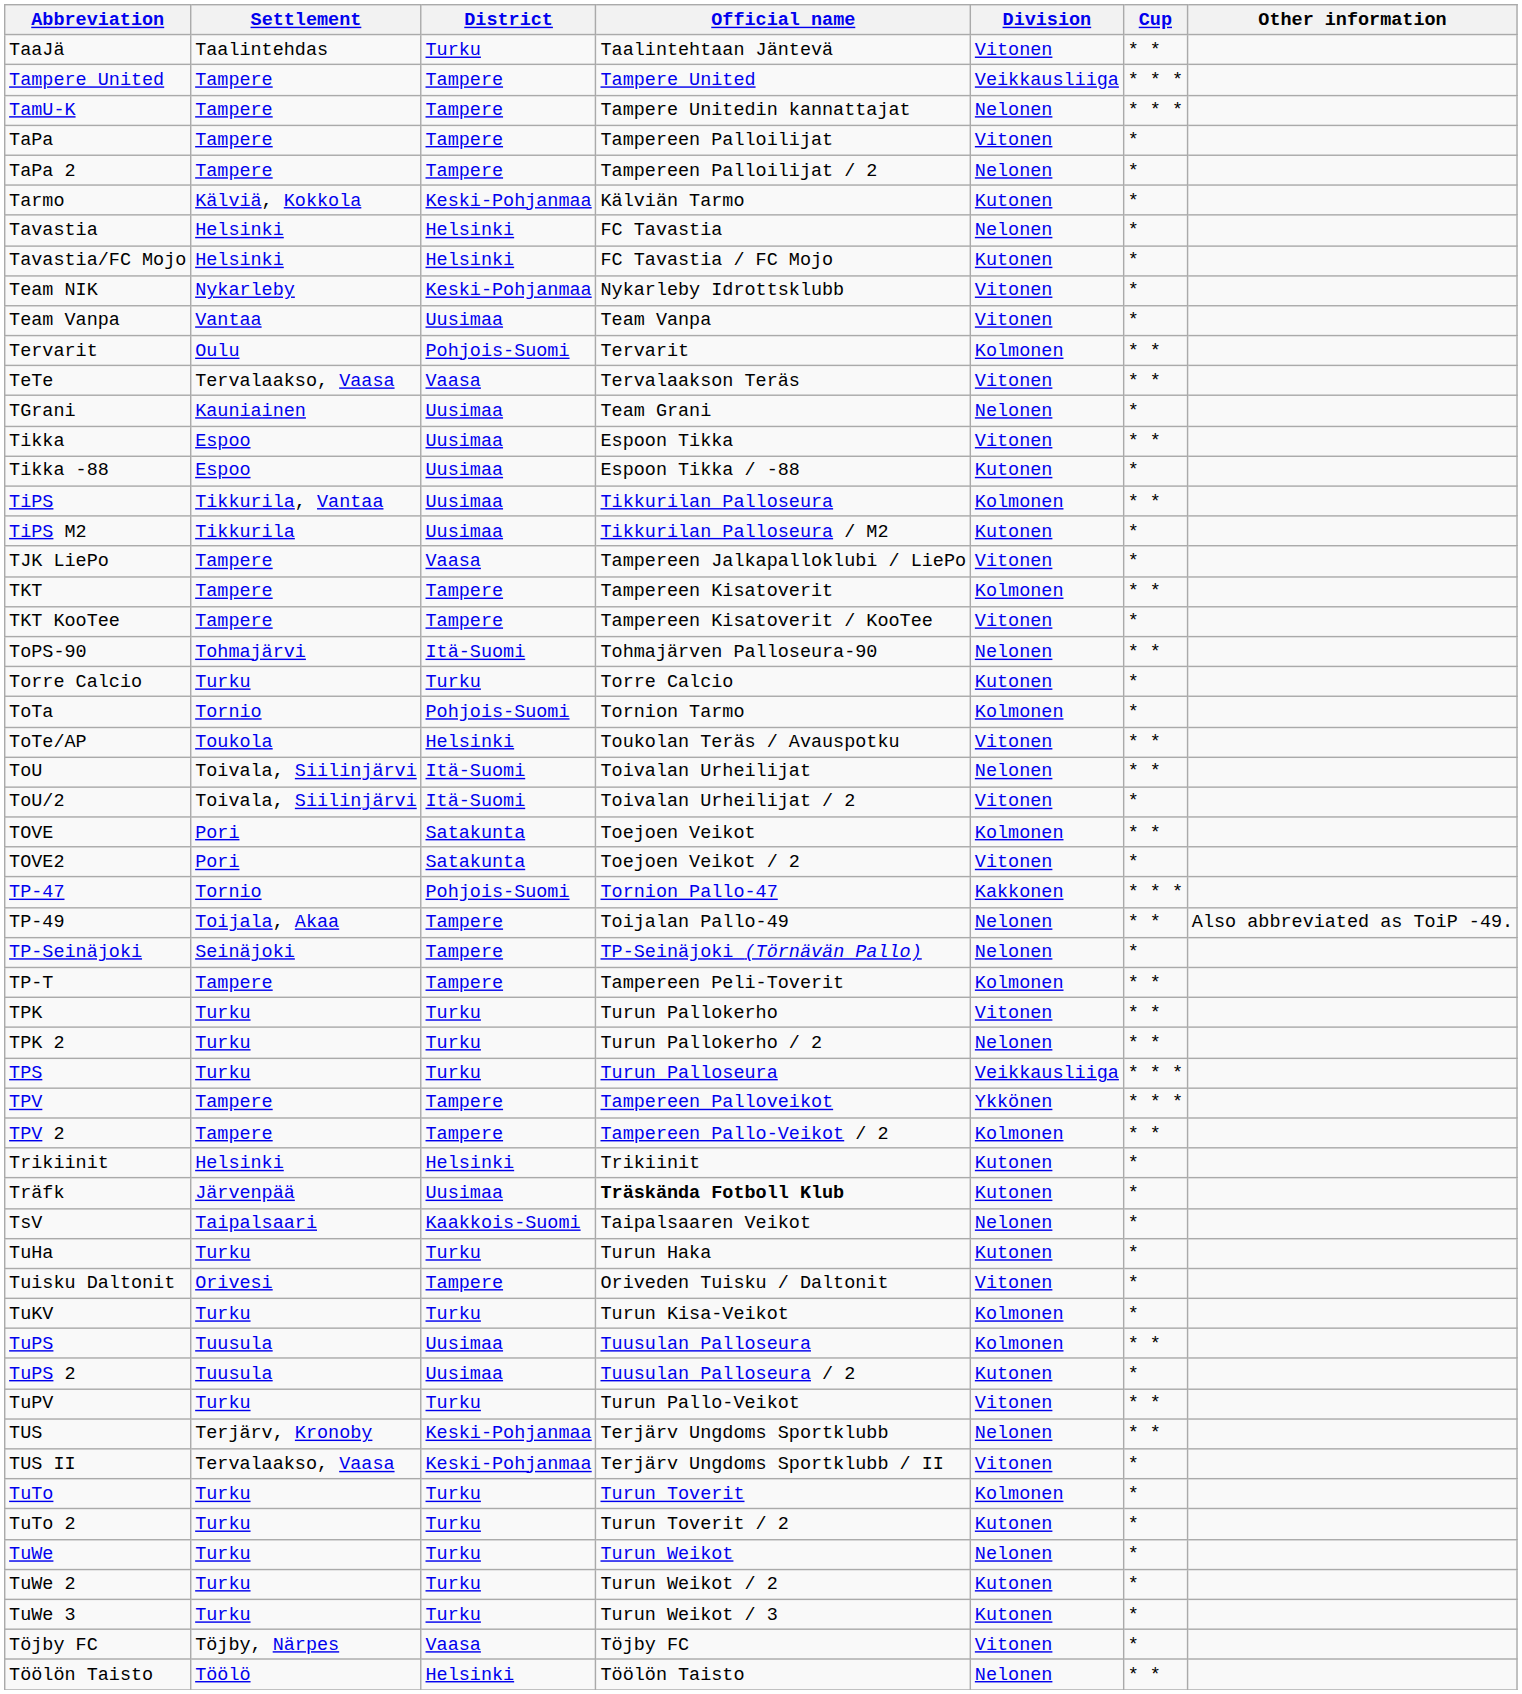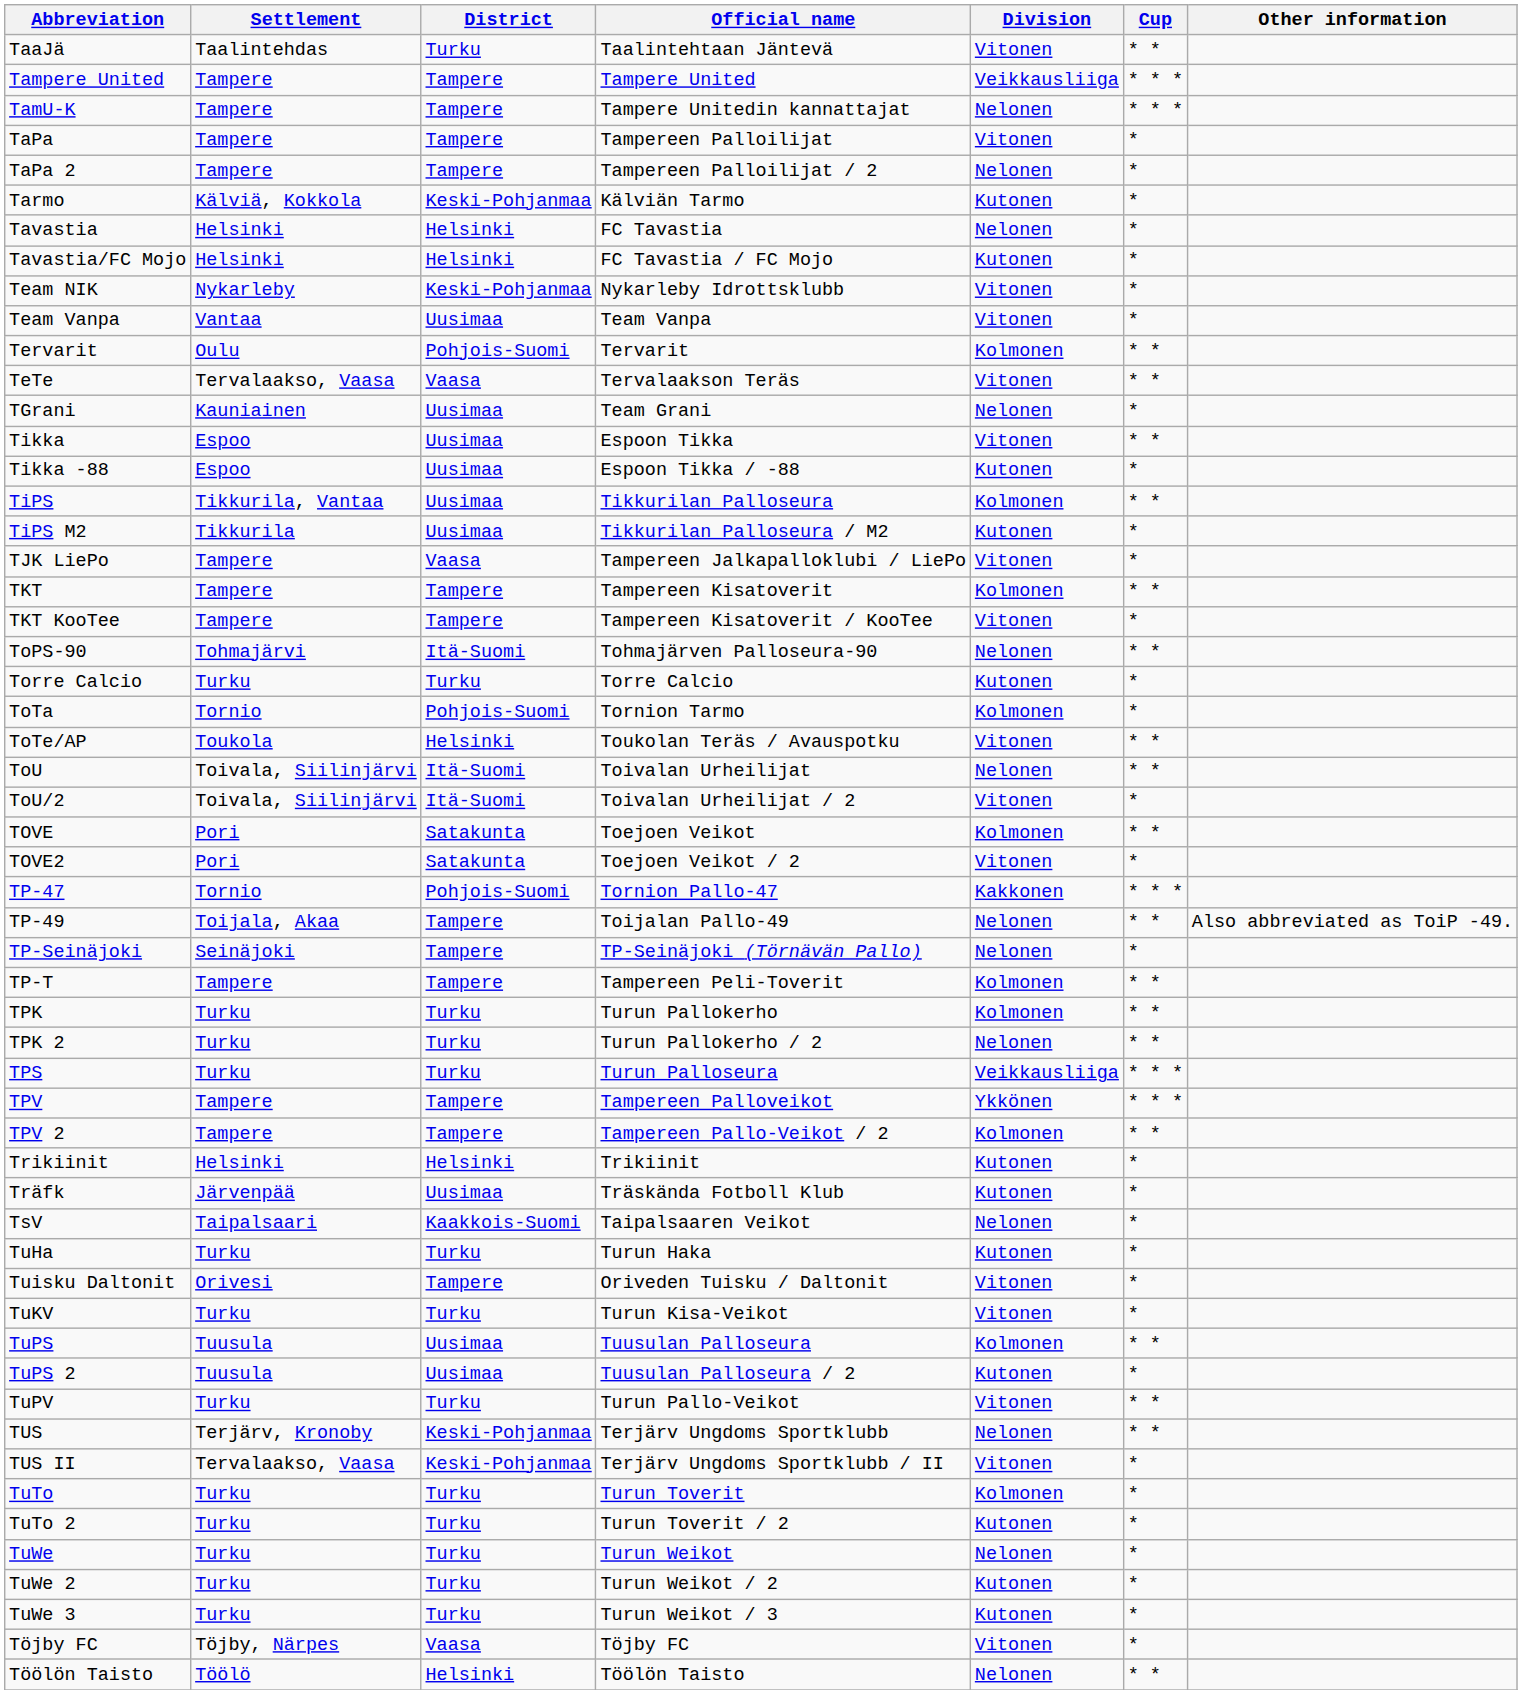 <table class="wikitable" style="text-align:left">
 <tr>
 <th style= width="120px"><a href='#'>Abbreviation</a></th>
 <th style= width="110px"><a href='#'>Settlement</a></th>
 <th style= width="80px"><a href='#'>District</a></th>
 <th style= width="200px"><a href='#'>Official name</a></th>
 <th style= width="80px"><a href='#'>Division</a></th>
 <th style= width="40px"><a href='#'>Cup</a></th>
 <th style= width="220px">Other information</th>
 </tr>
 <tr>
 <td>TaaJä</td>
 <td>Taalintehdas</td>
 <td><a href='#'>Turku</a></td>
 <td>Taalintehtaan Jäntevä</td>
 <td><a href='#'>Vitonen</a></td>
 <td>* *</td>
 <td></td>
 </tr>
 <tr>
 <td><a href='#'>Tampere United</a></td>
 <td><a href='#'>Tampere</a></td>
 <td><a href='#'>Tampere</a></td>
 <td><a href='#'>Tampere United</a></td>
 <td><a href='#'>Veikkausliiga</a></td>
 <td>* * *</td>
 <td></td>
 </tr>
 <tr>
 <td><a href='#'>TamU-K</a></td>
 <td><a href='#'>Tampere</a></td>
 <td><a href='#'>Tampere</a></td>
 <td>Tampere Unitedin kannattajat</td>
 <td><a href='#'>Nelonen</a></td>
 <td>* * *</td>
 <td></td>
 </tr>
 <tr>
 <td>TaPa</td>
 <td><a href='#'>Tampere</a></td>
 <td><a href='#'>Tampere</a></td>
 <td>Tampereen Palloilijat</td>
 <td><a href='#'>Vitonen</a></td>
 <td>*</td>
 <td></td>
 </tr>
 <tr>
 <td>TaPa 2</td>
 <td><a href='#'>Tampere</a></td>
 <td><a href='#'>Tampere</a></td>
 <td>Tampereen Palloilijat / 2</td>
 <td><a href='#'>Nelonen</a></td>
 <td>*</td>
 <td></td>
 </tr>
 <tr>
 <td>Tarmo</td>
 <td><a href='#'>Kälviä</a>, <a href='#'>Kokkola</a></td>
 <td><a href='#'>Keski-Pohjanmaa</a></td>
 <td>Kälviän Tarmo</td>
 <td><a href='#'>Kutonen</a></td>
 <td>*</td>
 <td></td>
 </tr>
 <tr>
 <td>Tavastia</td>
 <td><a href='#'>Helsinki</a></td>
 <td><a href='#'>Helsinki</a></td>
 <td>FC Tavastia</td>
 <td><a href='#'>Nelonen</a></td>
 <td>*</td>
 <td></td>
 </tr>
 <tr>
 <td>Tavastia/FC Mojo</td>
 <td><a href='#'>Helsinki</a></td>
 <td><a href='#'>Helsinki</a></td>
 <td>FC Tavastia / FC Mojo</td>
 <td><a href='#'>Kutonen</a></td>
 <td>*</td>
 <td></td>
 </tr>
 <tr>
 <td>Team NIK</td>
 <td><a href='#'>Nykarleby</a></td>
 <td><a href='#'>Keski-Pohjanmaa</a></td>
 <td>Nykarleby Idrottsklubb</td>
 <td><a href='#'>Vitonen</a></td>
 <td>*</td>
 <td></td>
 </tr>
 <tr>
 <td>Team Vanpa</td>
 <td><a href='#'>Vantaa</a></td>
 <td><a href='#'>Uusimaa</a></td>
 <td>Team Vanpa</td>
 <td><a href='#'>Vitonen</a></td>
 <td>*</td>
 <td></td>
 </tr>
 <tr>
 <td>Tervarit</td>
 <td><a href='#'>Oulu</a></td>
 <td><a href='#'>Pohjois-Suomi</a></td>
 <td>Tervarit</td>
 <td><a href='#'>Kolmonen</a></td>
 <td>* *</td>
 <td></td>
 </tr>
 <tr>
 <td>TeTe</td>
 <td>Tervalaakso, <a href='#'>Vaasa</a></td>
 <td><a href='#'>Vaasa</a></td>
 <td>Tervalaakson Teräs</td>
 <td><a href='#'>Vitonen</a></td>
 <td>* *</td>
 <td></td>
 </tr>
 <tr>
 <td>TGrani</td>
 <td><a href='#'>Kauniainen</a></td>
 <td><a href='#'>Uusimaa</a></td>
 <td>Team Grani</td>
 <td><a href='#'>Nelonen</a></td>
 <td>*</td>
 <td></td>
 </tr>
 <tr>
 <td>Tikka</td>
 <td><a href='#'>Espoo</a></td>
 <td><a href='#'>Uusimaa</a></td>
 <td>Espoon Tikka</td>
 <td><a href='#'>Vitonen</a></td>
 <td>* *</td>
 <td></td>
 </tr>
 <tr>
 <td>Tikka -88</td>
 <td><a href='#'>Espoo</a></td>
 <td><a href='#'>Uusimaa</a></td>
 <td>Espoon Tikka / -88</td>
 <td><a href='#'>Kutonen</a></td>
 <td>*</td>
 <td></td>
 </tr>
 <tr>
 <td><a href='#'>TiPS</a></td>
 <td><a href='#'>Tikkurila</a>, <a href='#'>Vantaa</a></td>
 <td><a href='#'>Uusimaa</a></td>
 <td><a href='#'>Tikkurilan Palloseura</a></td>
 <td><a href='#'>Kolmonen</a></td>
 <td>* *</td>
 <td></td>
 </tr>
 <tr>
 <td><a href='#'>TiPS</a> M2</td>
 <td><a href='#'>Tikkurila</a></td>
 <td><a href='#'>Uusimaa</a></td>
 <td><a href='#'>Tikkurilan Palloseura</a> / M2</td>
 <td><a href='#'>Kutonen</a></td>
 <td>*</td>
 <td></td>
 </tr>
 <tr>
 <td>TJK LiePo</td>
 <td><a href='#'>Tampere</a></td>
 <td><a href='#'>Vaasa</a></td>
 <td>Tampereen Jalkapalloklubi / LiePo</td>
 <td><a href='#'>Vitonen</a></td>
 <td>*</td>
 <td></td>
 </tr>
 <tr>
 <td>TKT</td>
 <td><a href='#'>Tampere</a></td>
 <td><a href='#'>Tampere</a></td>
 <td>Tampereen Kisatoverit</td>
 <td><a href='#'>Kolmonen</a></td>
 <td>* *</td>
 <td></td>
 </tr>
 <tr>
 <td>TKT KooTee</td>
 <td><a href='#'>Tampere</a></td>
 <td><a href='#'>Tampere</a></td>
 <td>Tampereen Kisatoverit / KooTee</td>
 <td><a href='#'>Vitonen</a></td>
 <td>*</td>
 <td></td>
 </tr>
 <tr>
 <td>ToPS-90</td>
 <td><a href='#'>Tohmajärvi</a></td>
 <td><a href='#'>Itä-Suomi</a></td>
 <td>Tohmajärven Palloseura-90</td>
 <td><a href='#'>Nelonen</a></td>
 <td>* *</td>
 <td></td>
 </tr>
 <tr>
 <td>Torre Calcio</td>
 <td><a href='#'>Turku</a></td>
 <td><a href='#'>Turku</a></td>
 <td>Torre Calcio</td>
 <td><a href='#'>Kutonen</a></td>
 <td>*</td>
 <td></td>
 </tr>
 <tr>
 <td>ToTa</td>
 <td><a href='#'>Tornio</a></td>
 <td><a href='#'>Pohjois-Suomi</a></td>
 <td>Tornion Tarmo</td>
 <td><a href='#'>Kolmonen</a></td>
 <td>*</td>
 <td></td>
 </tr>
 <tr>
 <td>ToTe/AP</td>
 <td><a href='#'>Toukola</a></td>
 <td><a href='#'>Helsinki</a></td>
 <td>Toukolan Teräs / Avauspotku</td>
 <td><a href='#'>Vitonen</a></td>
 <td>* *</td>
 <td></td>
 </tr>
 <tr>
 <td>ToU</td>
 <td>Toivala, <a href='#'>Siilinjärvi</a></td>
 <td><a href='#'>Itä-Suomi</a></td>
 <td>Toivalan Urheilijat</td>
 <td><a href='#'>Nelonen</a></td>
 <td>* *</td>
 <td></td>
 </tr>
 <tr>
 <td>ToU/2</td>
 <td>Toivala, <a href='#'>Siilinjärvi</a></td>
 <td><a href='#'>Itä-Suomi</a></td>
 <td>Toivalan Urheilijat / 2</td>
 <td><a href='#'>Vitonen</a></td>
 <td>*</td>
 <td></td>
 </tr>
 <tr>
 <td>TOVE</td>
 <td><a href='#'>Pori</a></td>
 <td><a href='#'>Satakunta</a></td>
 <td>Toejoen Veikot</td>
 <td><a href='#'>Kolmonen</a></td>
 <td>* *</td>
 <td></td>
 </tr>
 <tr>
 <td>TOVE2</td>
 <td><a href='#'>Pori</a></td>
 <td><a href='#'>Satakunta</a></td>
 <td>Toejoen Veikot / 2</td>
 <td><a href='#'>Vitonen</a></td>
 <td>*</td>
 <td></td>
 </tr>
 <tr>
 <td><a href='#'>TP-47</a></td>
 <td><a href='#'>Tornio</a></td>
 <td><a href='#'>Pohjois-Suomi</a></td>
 <td><a href='#'>Tornion Pallo-47</a></td>
 <td><a href='#'>Kakkonen</a></td>
 <td>* * *</td>
 <td></td>
 </tr>
 <tr>
 <td>TP-49</td>
 <td><a href='#'>Toijala</a>, <a href='#'>Akaa</a></td>
 <td><a href='#'>Tampere</a></td>
 <td>Toijalan Pallo-49</td>
 <td><a href='#'>Nelonen</a></td>
 <td>* *</td>
 <td>Also abbreviated as ToiP -49.</td>
 </tr>
 <tr>
 <td><a href='#'>TP-Seinäjoki</a></td>
 <td><a href='#'>Seinäjoki</a></td>
 <td><a href='#'>Tampere</a></td>
 <td><a href='#'>TP-Seinäjoki <em>(Törnävän Pallo)</em></a></td>
 <td><a href='#'>Nelonen</a></td>
 <td>*</td>
 <td></td>
 </tr>
 <tr>
 <td>TP-T</td>
 <td><a href='#'>Tampere</a></td>
 <td><a href='#'>Tampere</a></td>
 <td>Tampereen Peli-Toverit</td>
 <td><a href='#'>Kolmonen</a></td>
 <td>* *</td>
 <td></td>
 </tr>
 <tr>
 <td>TPK</td>
 <td><a href='#'>Turku</a></td>
 <td><a href='#'>Turku</a></td>
 <td>Turun Pallokerho</td>
-<td><a href='#'>Vitonen</a></td>
+<td><a href='#'>Kolmonen</a></td>
 <td>* *</td>
 <td></td>
 </tr>
 <tr>
 <td>TPK 2</td>
 <td><a href='#'>Turku</a></td>
 <td><a href='#'>Turku</a></td>
 <td>Turun Pallokerho / 2</td>
 <td><a href='#'>Nelonen</a></td>
 <td>* *</td>
 <td></td>
 </tr>
 <tr>
 <td><a href='#'>TPS</a></td>
 <td><a href='#'>Turku</a></td>
 <td><a href='#'>Turku</a></td>
 <td><a href='#'>Turun Palloseura</a></td>
 <td><a href='#'>Veikkausliiga</a></td>
 <td>* * *</td>
 <td></td>
 </tr>
 <tr>
 <td><a href='#'>TPV</a></td>
 <td><a href='#'>Tampere</a></td>
 <td><a href='#'>Tampere</a></td>
 <td><a href='#'>Tampereen Palloveikot</a></td>
 <td><a href='#'>Ykkönen</a></td>
 <td>* * *</td>
 <td></td>
 </tr>
 <tr>
 <td><a href='#'>TPV</a> 2</td>
 <td><a href='#'>Tampere</a></td>
 <td><a href='#'>Tampere</a></td>
 <td><a href='#'>Tampereen Pallo-Veikot</a> / 2</td>
 <td><a href='#'>Kolmonen</a></td>
 <td>* *</td>
 <td></td>
 </tr>
 <tr>
 <td>Trikiinit</td>
 <td><a href='#'>Helsinki</a></td>
 <td><a href='#'>Helsinki</a></td>
 <td>Trikiinit</td>
 <td><a href='#'>Kutonen</a></td>
 <td>*</td>
 <td></td>
 </tr>
 <tr>
 <td>Träfk</td>
 <td><a href='#'>Järvenpää</a></td>
 <td><a href='#'>Uusimaa</a></td>
-<td><strong>Träskända Fotboll Klub</strong></td>
+<td>Träskända Fotboll Klub</td>
 <td><a href='#'>Kutonen</a></td>
 <td>*</td>
 <td></td>
 </tr>
 <tr>
 <td>TsV</td>
 <td><a href='#'>Taipalsaari</a></td>
 <td><a href='#'>Kaakkois-Suomi</a></td>
 <td>Taipalsaaren Veikot</td>
 <td><a href='#'>Nelonen</a></td>
 <td>*</td>
 <td></td>
 </tr>
 <tr>
 <td>TuHa</td>
 <td><a href='#'>Turku</a></td>
 <td><a href='#'>Turku</a></td>
 <td>Turun Haka</td>
 <td><a href='#'>Kutonen</a></td>
 <td>*</td>
 <td></td>
 </tr>
 <tr>
 <td>Tuisku Daltonit</td>
 <td><a href='#'>Orivesi</a></td>
 <td><a href='#'>Tampere</a></td>
 <td>Oriveden Tuisku / Daltonit</td>
 <td><a href='#'>Vitonen</a></td>
 <td>*</td>
 <td></td>
 </tr>
 <tr>
 <td>TuKV</td>
 <td><a href='#'>Turku</a></td>
 <td><a href='#'>Turku</a></td>
 <td>Turun Kisa-Veikot</td>
-<td><a href='#'>Kolmonen</a></td>
+<td><a href='#'>Vitonen</a></td>
 <td>*</td>
 <td></td>
 </tr>
 <tr>
 <td><a href='#'>TuPS</a></td>
 <td><a href='#'>Tuusula</a></td>
 <td><a href='#'>Uusimaa</a></td>
 <td><a href='#'>Tuusulan Palloseura</a></td>
 <td><a href='#'>Kolmonen</a></td>
 <td>* *</td>
 <td></td>
 </tr>
 <tr>
 <td><a href='#'>TuPS</a> 2</td>
 <td><a href='#'>Tuusula</a></td>
 <td><a href='#'>Uusimaa</a></td>
 <td><a href='#'>Tuusulan Palloseura</a> / 2</td>
 <td><a href='#'>Kutonen</a></td>
 <td>*</td>
 <td></td>
 </tr>
 <tr>
 <td>TuPV</td>
 <td><a href='#'>Turku</a></td>
 <td><a href='#'>Turku</a></td>
 <td>Turun Pallo-Veikot</td>
 <td><a href='#'>Vitonen</a></td>
 <td>* *</td>
 <td></td>
 </tr>
 <tr>
 <td>TUS</td>
 <td>Terjärv,  <a href='#'>Kronoby</a></td>
 <td><a href='#'>Keski-Pohjanmaa</a></td>
 <td>Terjärv Ungdoms Sportklubb</td>
 <td><a href='#'>Nelonen</a></td>
 <td>* *</td>
 <td></td>
 </tr>
 <tr>
 <td>TUS II</td>
 <td>Tervalaakso, <a href='#'>Vaasa</a></td>
 <td><a href='#'>Keski-Pohjanmaa</a></td>
 <td>Terjärv Ungdoms Sportklubb / II</td>
 <td><a href='#'>Vitonen</a></td>
 <td>*</td>
 <td></td>
 </tr>
 <tr>
 <td><a href='#'>TuTo</a></td>
 <td><a href='#'>Turku</a></td>
 <td><a href='#'>Turku</a></td>
 <td><a href='#'>Turun Toverit</a></td>
 <td><a href='#'>Kolmonen</a></td>
 <td>*</td>
 <td></td>
 </tr>
 <tr>
 <td>TuTo 2</td>
 <td><a href='#'>Turku</a></td>
 <td><a href='#'>Turku</a></td>
 <td>Turun Toverit / 2</td>
 <td><a href='#'>Kutonen</a></td>
 <td>*</td>
 <td></td>
 </tr>
 <tr>
 <td><a href='#'>TuWe</a></td>
 <td><a href='#'>Turku</a></td>
 <td><a href='#'>Turku</a></td>
 <td><a href='#'>Turun Weikot</a></td>
 <td><a href='#'>Nelonen</a></td>
 <td>*</td>
 <td></td>
 </tr>
 <tr>
 <td>TuWe 2</td>
 <td><a href='#'>Turku</a></td>
 <td><a href='#'>Turku</a></td>
 <td>Turun Weikot / 2</td>
 <td><a href='#'>Kutonen</a></td>
 <td>*</td>
 <td></td>
 </tr>
 <tr>
 <td>TuWe 3</td>
 <td><a href='#'>Turku</a></td>
 <td><a href='#'>Turku</a></td>
 <td>Turun Weikot / 3</td>
 <td><a href='#'>Kutonen</a></td>
 <td>*</td>
 <td></td>
 </tr>
 <tr>
 <td>Töjby FC</td>
 <td>Töjby, <a href='#'>Närpes</a></td>
 <td><a href='#'>Vaasa</a></td>
 <td>Töjby FC</td>
 <td><a href='#'>Vitonen</a></td>
 <td>*</td>
 <td></td>
 </tr>
 <tr>
 <td>Töölön Taisto</td>
 <td><a href='#'>Töölö</a></td>
 <td><a href='#'>Helsinki</a></td>
 <td>Töölön Taisto</td>
 <td><a href='#'>Nelonen</a></td>
 <td>* *</td>
 <td></td>
 </tr>
 <tr>
 </tr>
 </table>
